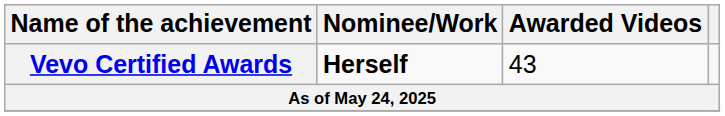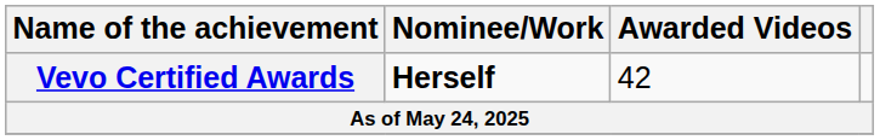 <table class="wikitable">
 <tr>
 <th>Name of the achievement</th>
 <th>Nominee/Work</th>
 <th>Awarded Videos</th>
 <th></th>
 </tr>
 <tr>
 <th scope="row"><a href='#'>Vevo Certified Awards</a></th>
 <td><strong>Herself</strong></td>
-<td>43</td>
+<td>42</td>
 <td style="text-align:center;"></td>
 </tr>
 <tr>
 <th colspan="4" style="text-align:center; font-size:8pt;">As of May 24, 2025</th>
 </tr>
 <tr>
 </tr>
 </table>
